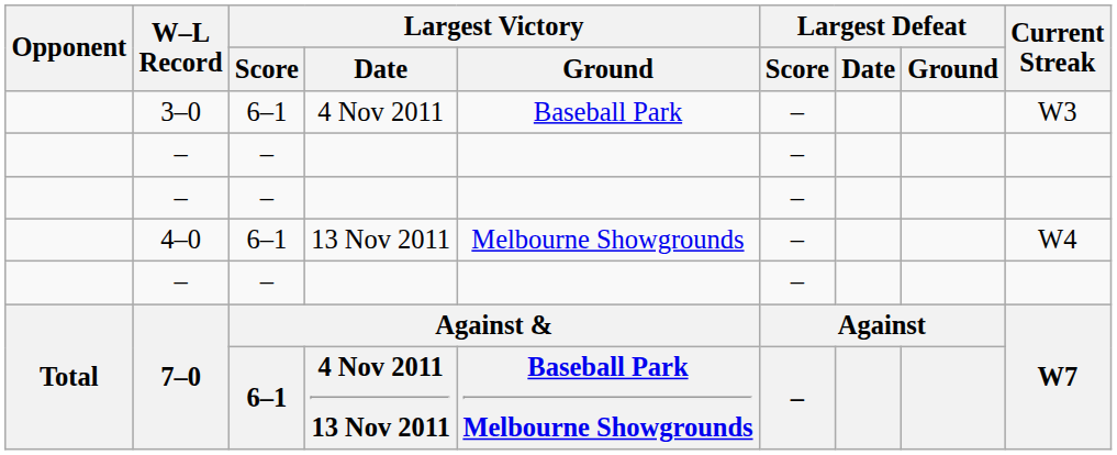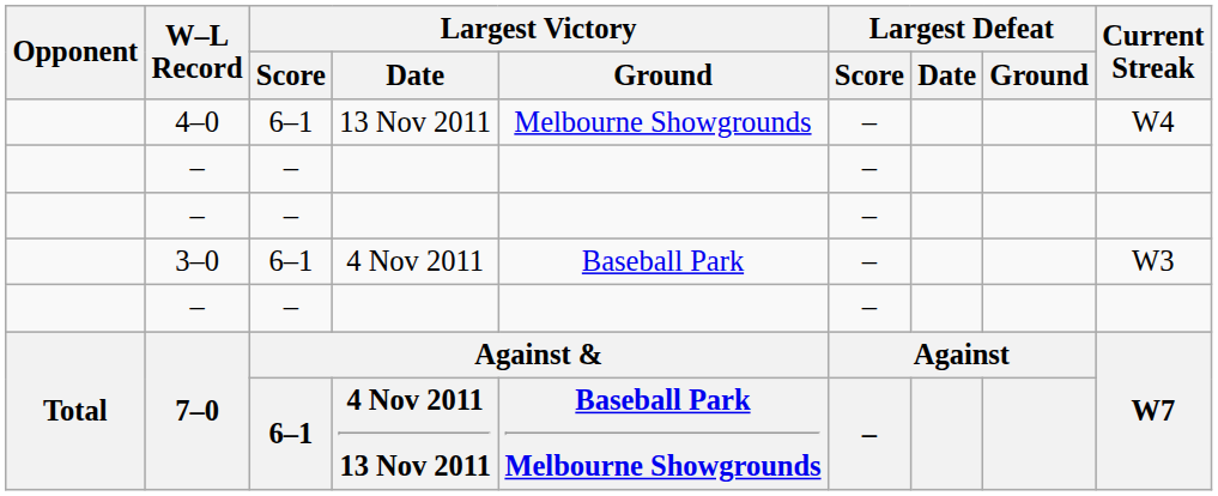 <table class="wikitable" style="text-align:center">
 <tr>
 <th rowspan=2>Opponent</th>
 <th rowspan=2>W–L<br>Record</th>
 <th colspan=3>Largest Victory</th>
 <th colspan=3>Largest Defeat</th>
 <th rowspan=2>Current<br>Streak</th>
 </tr>
 <tr>
 <th>Score</th>
 <th>Date</th>
 <th>Ground</th>
 <th>Score</th>
 <th>Date</th>
 <th>Ground</th>
 </tr>
 <tr>
 <td align=left></td>
-<td>3–0</td>
+<td>4–0</td>
 <td>6–1</td>
-<td>4 Nov 2011</td>
-<td><a href='#'>Baseball Park</a></td>
+<td>13 Nov 2011</td>
+<td><a href='#'>Melbourne Showgrounds</a></td>
 <td>–</td>
 <td></td>
 <td></td>
-<td>W3</td>
+<td>W4</td>
 </tr>
 <tr>
 <td align=left></td>
 <td>–</td>
 <td>–</td>
 <td></td>
 <td></td>
 <td>–</td>
 <td></td>
 <td></td>
 <td></td>
 </tr>
 <tr>
 <td align=left></td>
 <td>–</td>
 <td>–</td>
 <td></td>
 <td></td>
 <td>–</td>
 <td></td>
 <td></td>
 <td></td>
 </tr>
 <tr>
 <td align=left></td>
-<td>4–0</td>
+<td>3–0</td>
 <td>6–1</td>
-<td>13 Nov 2011</td>
-<td><a href='#'>Melbourne Showgrounds</a></td>
+<td>4 Nov 2011</td>
+<td><a href='#'>Baseball Park</a></td>
 <td>–</td>
 <td></td>
 <td></td>
-<td>W4</td>
+<td>W3</td>
 </tr>
 <tr>
 <td align=left></td>
 <td>–</td>
 <td>–</td>
 <td></td>
 <td></td>
 <td>–</td>
 <td></td>
 <td></td>
 <td></td>
 </tr>
 <tr>
 <th rowspan=2 align=left>Total</th>
 <th rowspan=2>7–0</th>
 <th colspan=3>Against  & </th>
 <th colspan=3>Against </th>
 <th rowspan=2>W7</th>
 </tr>
 <tr>
 <th>6–1</th>
 <th>4 Nov 2011<hr>13 Nov 2011</th>
 <th><a href='#'>Baseball Park</a><hr><a href='#'>Melbourne Showgrounds</a></th>
 <th>–</th>
 <th></th>
 <th></th>
 </tr>
 </table>
